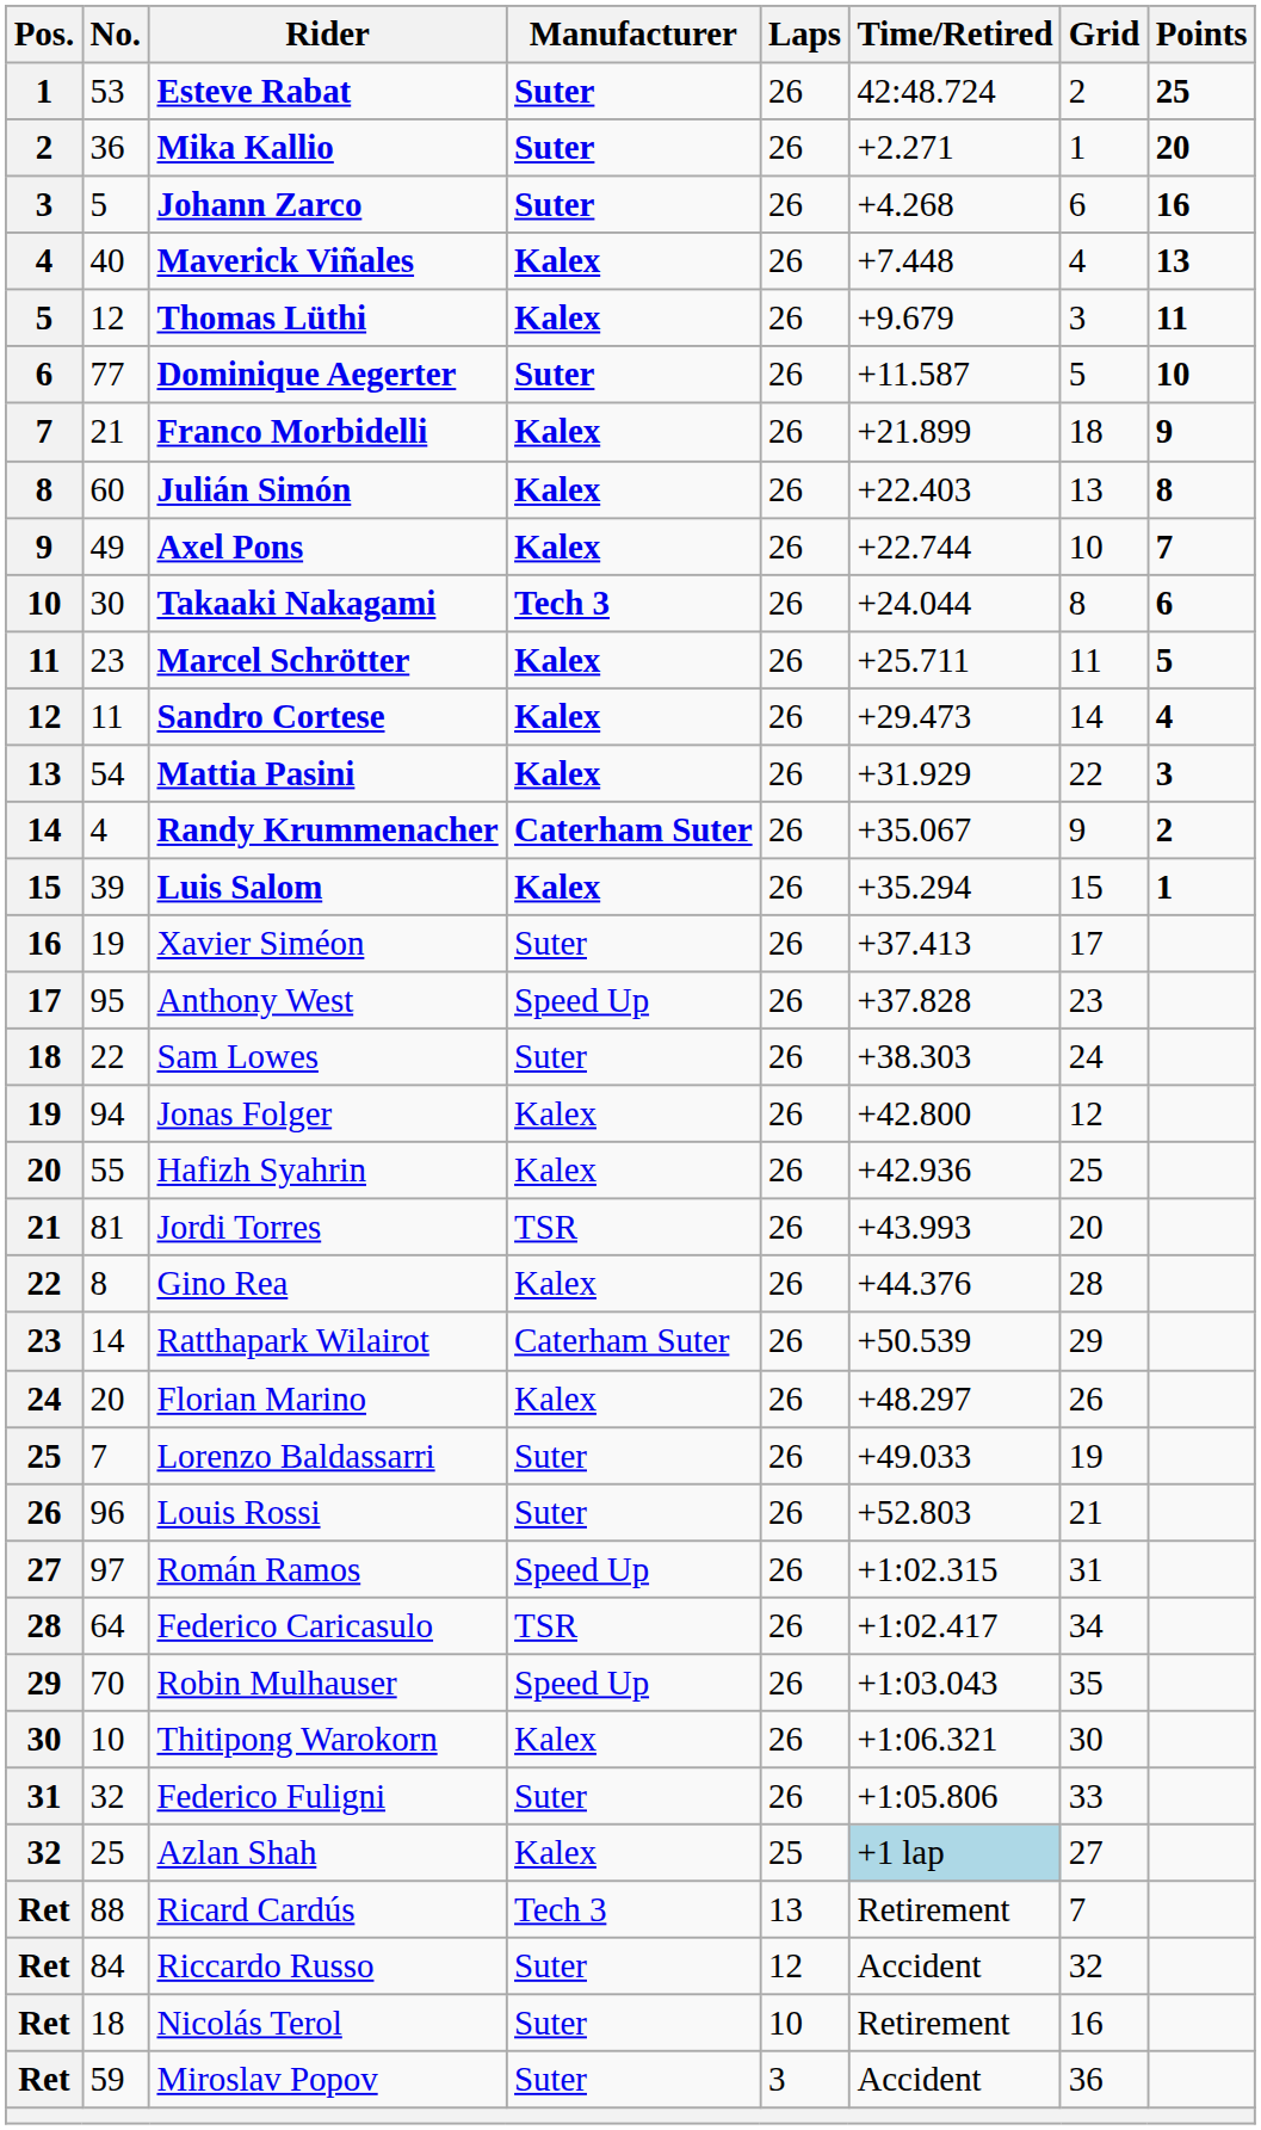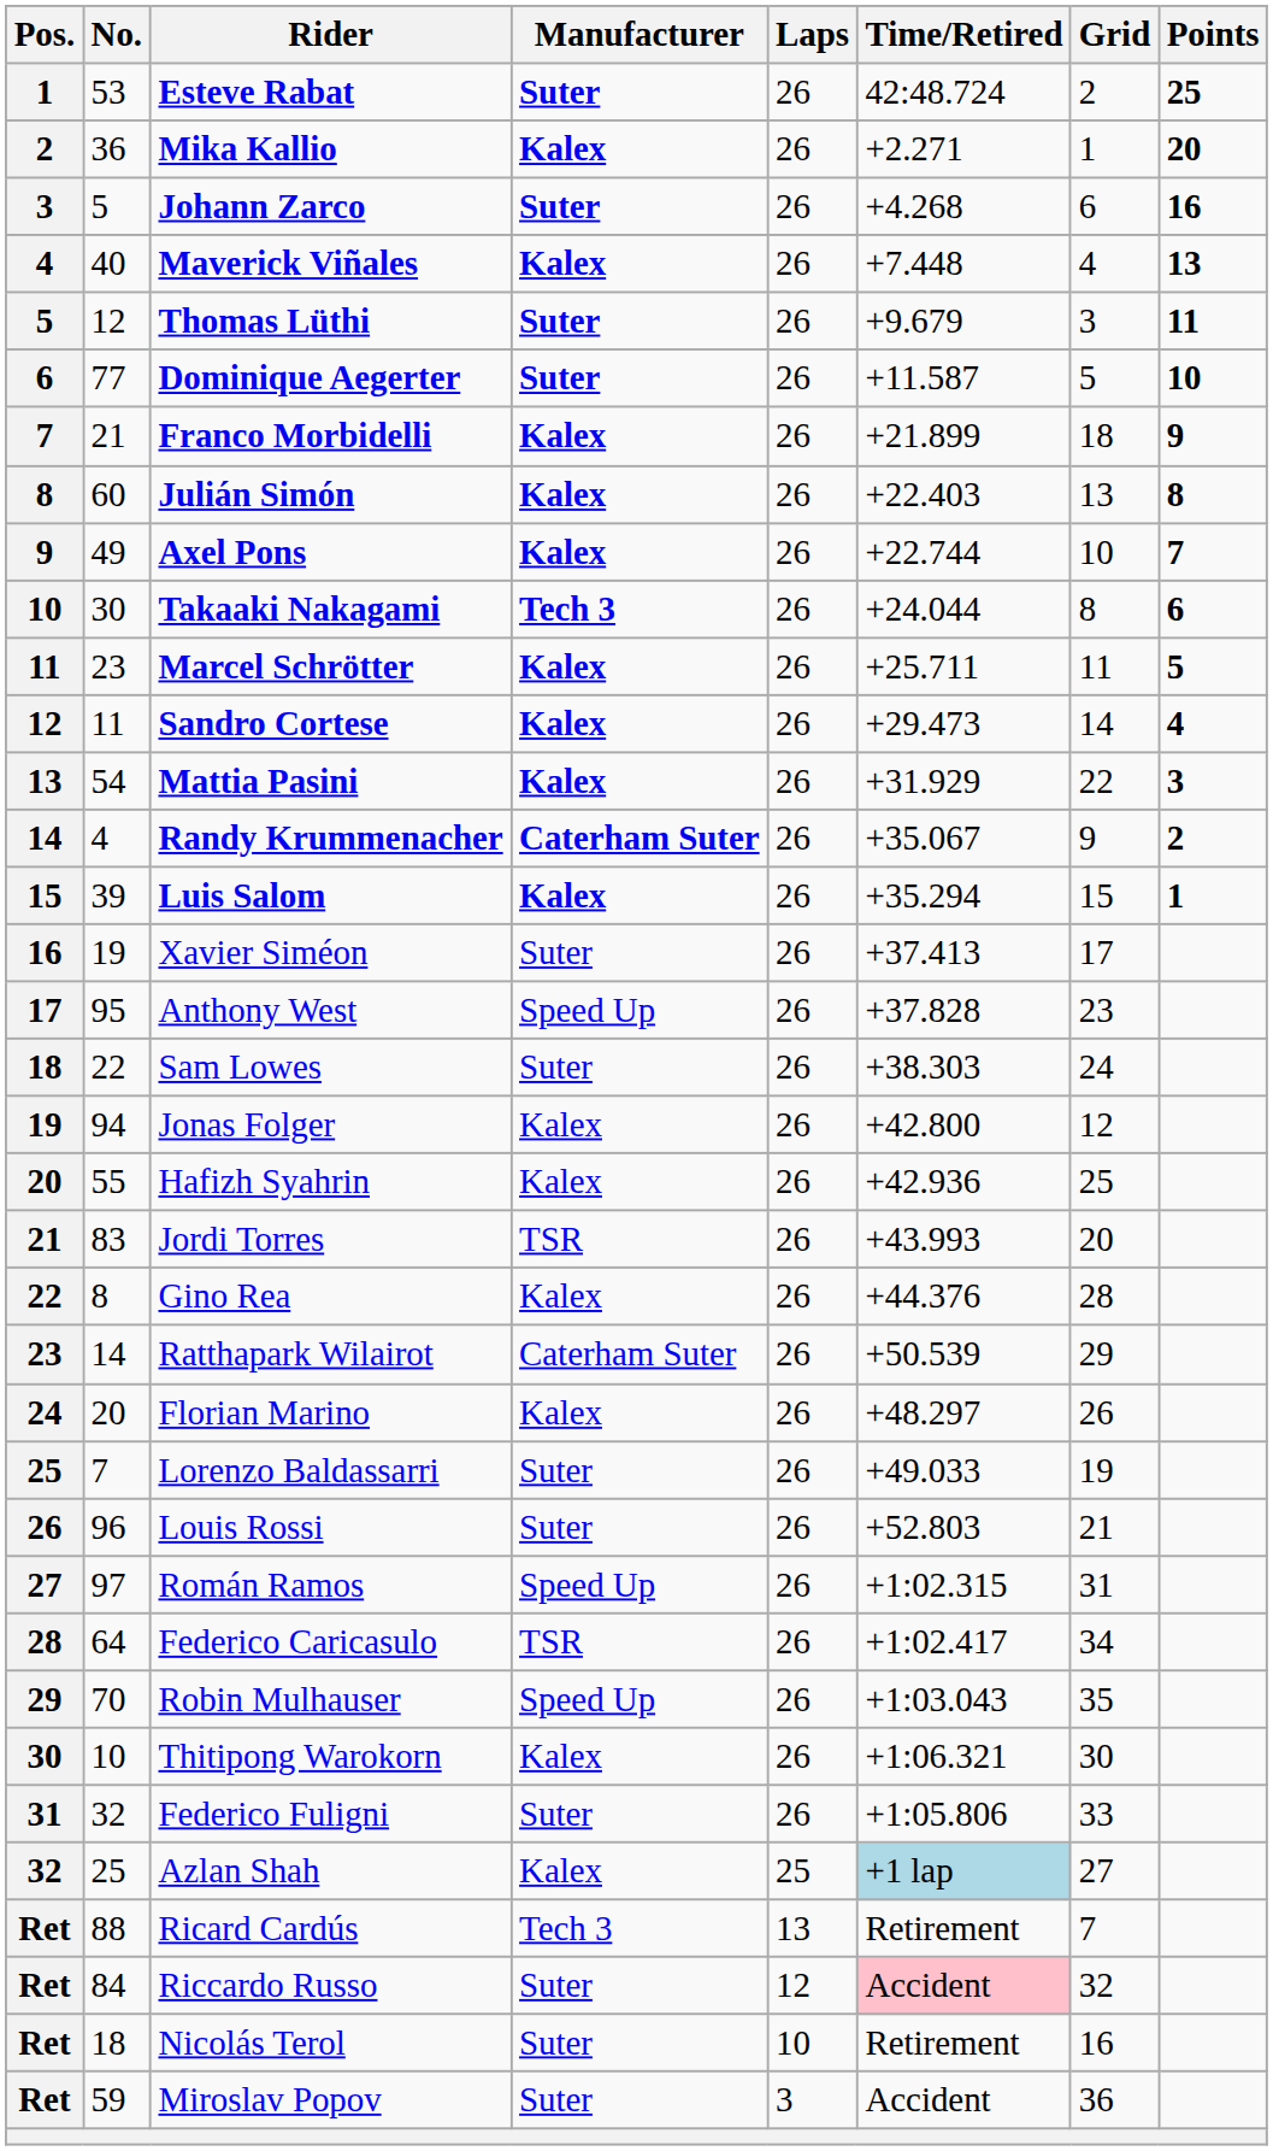 <table class="wikitable" style="font-size: 95%;">
 <tr>
 <th>Pos.</th>
 <th>No.</th>
 <th>Rider</th>
 <th>Manufacturer</th>
 <th>Laps</th>
 <th>Time/Retired</th>
 <th>Grid</th>
 <th>Points</th>
 </tr>
 <tr>
 <th>1</th>
 <td>53</td>
 <td> <strong><a href='#'>Esteve Rabat</a></strong></td>
 <td><strong><a href='#'>Suter</a></strong></td>
 <td>26</td>
 <td>42:48.724</td>
 <td>2</td>
 <td><strong>25</strong></td>
 </tr>
 <tr>
 <th>2</th>
 <td>36</td>
 <td> <strong><a href='#'>Mika Kallio</a></strong></td>
-<td><strong><a href='#'>Suter</a></strong></td>
+<td><strong><a href='#'>Kalex</a></strong></td>
 <td>26</td>
 <td>+2.271</td>
 <td>1</td>
 <td><strong>20</strong></td>
 </tr>
 <tr>
 <th>3</th>
 <td>5</td>
 <td> <strong><a href='#'>Johann Zarco</a></strong></td>
 <td><strong><a href='#'>Suter</a></strong></td>
 <td>26</td>
 <td>+4.268</td>
 <td>6</td>
 <td><strong>16</strong></td>
 </tr>
 <tr>
 <th>4</th>
 <td>40</td>
 <td> <strong><a href='#'>Maverick Viñales</a></strong></td>
 <td><strong><a href='#'>Kalex</a></strong></td>
 <td>26</td>
 <td>+7.448</td>
 <td>4</td>
 <td><strong>13</strong></td>
 </tr>
 <tr>
 <th>5</th>
 <td>12</td>
 <td> <strong><a href='#'>Thomas Lüthi</a></strong></td>
-<td><strong><a href='#'>Kalex</a></strong></td>
+<td><strong><a href='#'>Suter</a></strong></td>
 <td>26</td>
 <td>+9.679</td>
 <td>3</td>
 <td><strong>11</strong></td>
 </tr>
 <tr>
 <th>6</th>
 <td>77</td>
 <td> <strong><a href='#'>Dominique Aegerter</a></strong></td>
 <td><strong><a href='#'>Suter</a></strong></td>
 <td>26</td>
 <td>+11.587</td>
 <td>5</td>
 <td><strong>10</strong></td>
 </tr>
 <tr>
 <th>7</th>
 <td>21</td>
 <td> <strong><a href='#'>Franco Morbidelli</a></strong></td>
 <td><strong><a href='#'>Kalex</a></strong></td>
 <td>26</td>
 <td>+21.899</td>
 <td>18</td>
 <td><strong>9</strong></td>
 </tr>
 <tr>
 <th>8</th>
 <td>60</td>
 <td> <strong><a href='#'>Julián Simón</a></strong></td>
 <td><strong><a href='#'>Kalex</a></strong></td>
 <td>26</td>
 <td>+22.403</td>
 <td>13</td>
 <td><strong>8</strong></td>
 </tr>
 <tr>
 <th>9</th>
 <td>49</td>
 <td> <strong><a href='#'>Axel Pons</a></strong></td>
 <td><strong><a href='#'>Kalex</a></strong></td>
 <td>26</td>
 <td>+22.744</td>
 <td>10</td>
 <td><strong>7</strong></td>
 </tr>
 <tr>
 <th>10</th>
 <td>30</td>
 <td> <strong><a href='#'>Takaaki Nakagami</a></strong></td>
 <td><strong><a href='#'>Tech 3</a></strong></td>
 <td>26</td>
 <td>+24.044</td>
 <td>8</td>
 <td><strong>6</strong></td>
 </tr>
 <tr>
 <th>11</th>
 <td>23</td>
 <td> <strong><a href='#'>Marcel Schrötter</a></strong></td>
 <td><strong><a href='#'>Kalex</a></strong></td>
 <td>26</td>
 <td>+25.711</td>
 <td>11</td>
 <td><strong>5</strong></td>
 </tr>
 <tr>
 <th>12</th>
 <td>11</td>
 <td> <strong><a href='#'>Sandro Cortese</a></strong></td>
 <td><strong><a href='#'>Kalex</a></strong></td>
 <td>26</td>
 <td>+29.473</td>
 <td>14</td>
 <td><strong>4</strong></td>
 </tr>
 <tr>
 <th>13</th>
 <td>54</td>
 <td> <strong><a href='#'>Mattia Pasini</a></strong></td>
 <td><strong><a href='#'>Kalex</a></strong></td>
 <td>26</td>
 <td>+31.929</td>
 <td>22</td>
 <td><strong>3</strong></td>
 </tr>
 <tr>
 <th>14</th>
 <td>4</td>
 <td> <strong><a href='#'>Randy Krummenacher</a></strong></td>
 <td><strong><a href='#'>Caterham Suter</a></strong></td>
 <td>26</td>
 <td>+35.067</td>
 <td>9</td>
 <td><strong>2</strong></td>
 </tr>
 <tr>
 <th>15</th>
 <td>39</td>
 <td> <strong><a href='#'>Luis Salom</a></strong></td>
 <td><strong><a href='#'>Kalex</a></strong></td>
 <td>26</td>
 <td>+35.294</td>
 <td>15</td>
 <td><strong>1</strong></td>
 </tr>
 <tr>
 <th>16</th>
 <td>19</td>
 <td> <a href='#'>Xavier Siméon</a></td>
 <td><a href='#'>Suter</a></td>
 <td>26</td>
 <td>+37.413</td>
 <td>17</td>
 <td></td>
 </tr>
 <tr>
 <th>17</th>
 <td>95</td>
 <td> <a href='#'>Anthony West</a></td>
 <td><a href='#'>Speed Up</a></td>
 <td>26</td>
 <td>+37.828</td>
 <td>23</td>
 <td></td>
 </tr>
 <tr>
 <th>18</th>
 <td>22</td>
 <td> <a href='#'>Sam Lowes</a></td>
 <td><a href='#'>Suter</a></td>
 <td>26</td>
 <td>+38.303</td>
 <td>24</td>
 <td></td>
 </tr>
 <tr>
 <th>19</th>
 <td>94</td>
 <td> <a href='#'>Jonas Folger</a></td>
 <td><a href='#'>Kalex</a></td>
 <td>26</td>
 <td>+42.800</td>
 <td>12</td>
 <td></td>
 </tr>
 <tr>
 <th>20</th>
 <td>55</td>
 <td> <a href='#'>Hafizh Syahrin</a></td>
 <td><a href='#'>Kalex</a></td>
 <td>26</td>
 <td>+42.936</td>
 <td>25</td>
 <td></td>
 </tr>
 <tr>
 <th>21</th>
-<td>81</td>
+<td>83</td>
 <td> <a href='#'>Jordi Torres</a></td>
 <td><a href='#'>TSR</a></td>
 <td>26</td>
 <td>+43.993</td>
 <td>20</td>
 <td></td>
 </tr>
 <tr>
 <th>22</th>
 <td>8</td>
 <td> <a href='#'>Gino Rea</a></td>
 <td><a href='#'>Kalex</a></td>
 <td>26</td>
 <td>+44.376</td>
 <td>28</td>
 <td></td>
 </tr>
 <tr>
 <th>23</th>
 <td>14</td>
 <td> <a href='#'>Ratthapark Wilairot</a></td>
 <td><a href='#'>Caterham Suter</a></td>
 <td>26</td>
 <td>+50.539</td>
 <td>29</td>
 <td></td>
 </tr>
 <tr>
 <th>24</th>
 <td>20</td>
 <td> <a href='#'>Florian Marino</a></td>
 <td><a href='#'>Kalex</a></td>
 <td>26</td>
 <td>+48.297</td>
 <td>26</td>
 <td></td>
 </tr>
 <tr>
 <th>25</th>
 <td>7</td>
 <td> <a href='#'>Lorenzo Baldassarri</a></td>
 <td><a href='#'>Suter</a></td>
 <td>26</td>
 <td>+49.033</td>
 <td>19</td>
 <td></td>
 </tr>
 <tr>
 <th>26</th>
 <td>96</td>
 <td> <a href='#'>Louis Rossi</a></td>
 <td><a href='#'>Suter</a></td>
 <td>26</td>
 <td>+52.803</td>
 <td>21</td>
 <td></td>
 </tr>
 <tr>
 <th>27</th>
 <td>97</td>
 <td> <a href='#'>Román Ramos</a></td>
 <td><a href='#'>Speed Up</a></td>
 <td>26</td>
 <td>+1:02.315</td>
 <td>31</td>
 <td></td>
 </tr>
 <tr>
 <th>28</th>
 <td>64</td>
 <td> <a href='#'>Federico Caricasulo</a></td>
 <td><a href='#'>TSR</a></td>
 <td>26</td>
 <td>+1:02.417</td>
 <td>34</td>
 <td></td>
 </tr>
 <tr>
 <th>29</th>
 <td>70</td>
 <td> <a href='#'>Robin Mulhauser</a></td>
 <td><a href='#'>Speed Up</a></td>
 <td>26</td>
 <td>+1:03.043</td>
 <td>35</td>
 <td></td>
 </tr>
 <tr>
 <th>30</th>
 <td>10</td>
 <td> <a href='#'>Thitipong Warokorn</a></td>
 <td><a href='#'>Kalex</a></td>
 <td>26</td>
 <td>+1:06.321</td>
 <td>30</td>
 <td></td>
 </tr>
 <tr>
 <th>31</th>
 <td>32</td>
 <td> <a href='#'>Federico Fuligni</a></td>
 <td><a href='#'>Suter</a></td>
 <td>26</td>
 <td>+1:05.806</td>
 <td>33</td>
 <td></td>
 </tr>
 <tr>
 <th>32</th>
 <td>25</td>
 <td> <a href='#'>Azlan Shah</a></td>
 <td><a href='#'>Kalex</a></td>
 <td>25</td>
 <td style="background: lightblue;">+1 lap</td>
 <td>27</td>
 <td></td>
 </tr>
 <tr>
 <th>Ret</th>
 <td>88</td>
 <td> <a href='#'>Ricard Cardús</a></td>
 <td><a href='#'>Tech 3</a></td>
 <td>13</td>
 <td>Retirement</td>
 <td>7</td>
 <td></td>
 </tr>
 <tr>
 <th>Ret</th>
 <td>84</td>
 <td> <a href='#'>Riccardo Russo</a></td>
 <td><a href='#'>Suter</a></td>
 <td>12</td>
-<td>Accident</td>
+<td style="background: pink;">Accident</td>
 <td>32</td>
 <td></td>
 </tr>
 <tr>
 <th>Ret</th>
 <td>18</td>
 <td> <a href='#'>Nicolás Terol</a></td>
 <td><a href='#'>Suter</a></td>
 <td>10</td>
 <td>Retirement</td>
 <td>16</td>
 <td></td>
 </tr>
 <tr>
 <th>Ret</th>
 <td>59</td>
 <td> <a href='#'>Miroslav Popov</a></td>
 <td><a href='#'>Suter</a></td>
 <td>3</td>
 <td>Accident</td>
 <td>36</td>
 <td></td>
 </tr>
 <tr>
 <th colspan=8></th>
 </tr>
 </table>
